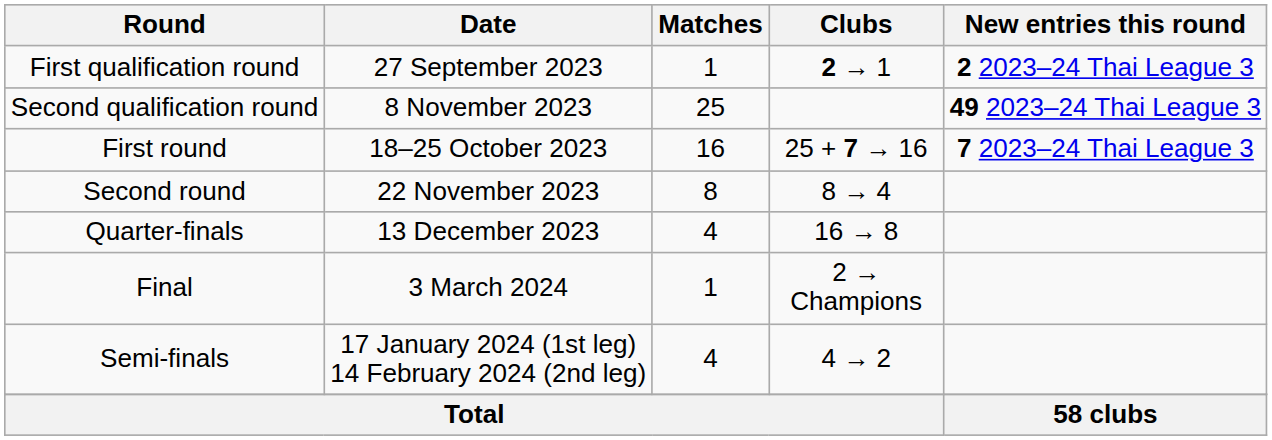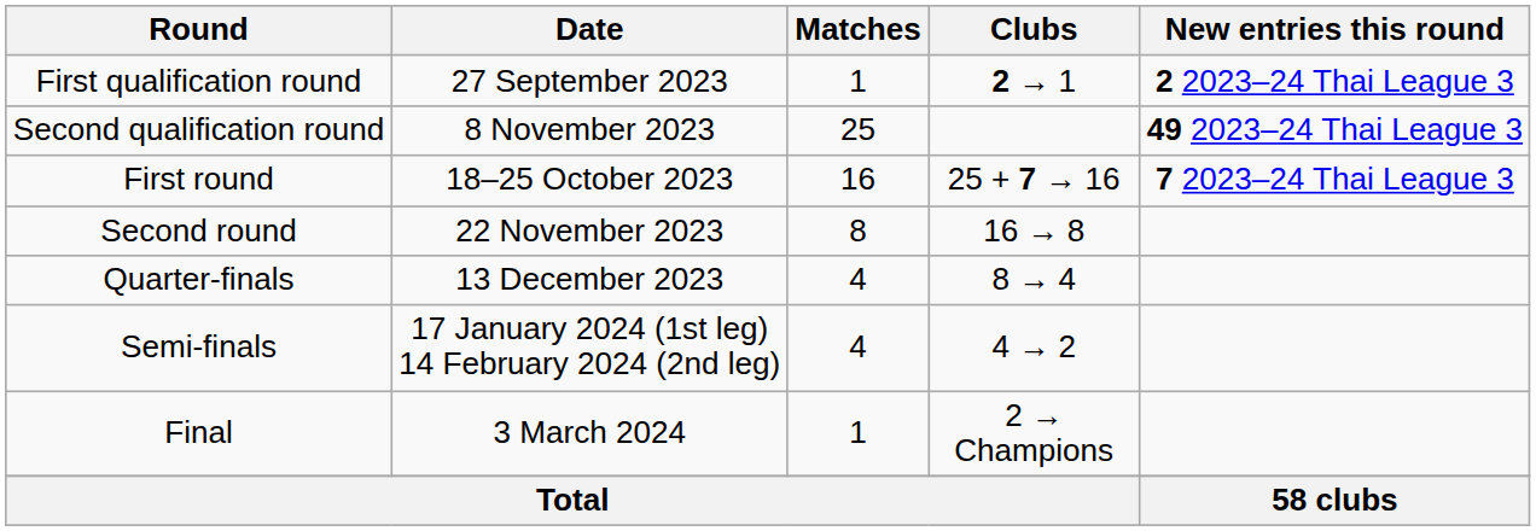 <table class="wikitable">
 <tr>
 <th>Round</th>
 <th>Date</th>
 <th>Matches</th>
 <th width=100>Clubs</th>
 <th>New entries this round</th>
 </tr>
 <tr align=center>
 <td>First qualification round</td>
 <td>27 September 2023</td>
 <td>1</td>
 <td><strong>2</strong> → 1</td>
 <td><strong>2</strong> <a href='#'>2023–24 Thai League 3</a></td>
 </tr>
 <tr align=center>
 <td>Second qualification round</td>
 <td>8 November 2023</td>
 <td>25</td>
 <td></td>
 <td><strong>49</strong> <a href='#'>2023–24 Thai League 3</a></td>
 </tr>
 <tr align=center>
 <td>First round</td>
 <td>18–25 October 2023</td>
 <td>16</td>
 <td>25 + <strong>7</strong> → 16</td>
 <td><strong>7</strong> <a href='#'>2023–24 Thai League 3</a></td>
 </tr>
 <tr align=center>
 <td>Second round</td>
 <td>22 November 2023</td>
 <td>8</td>
-<td>8 → 4</td>
+<td>16 → 8</td>
 <td></td>
 </tr>
 <tr align=center>
 <td>Quarter-finals</td>
 <td>13 December 2023</td>
 <td>4</td>
-<td>16 → 8</td>
+<td>8 → 4</td>
+<td></td>
+</tr>
+<tr align=center>
+<td>Semi-finals</td>
+<td>17 January 2024 (1st leg)<br>14 February 2024 (2nd leg)</td>
+<td>4</td>
+<td>4 → 2</td>
 <td></td>
 </tr>
 <tr align=center>
 <td>Final</td>
 <td>3 March 2024</td>
 <td>1</td>
 <td>2 → Champions</td>
 <td></td>
 </tr>
-<tr align=center>
-<td>Semi-finals</td>
-<td>17 January 2024 (1st leg)<br>14 February 2024 (2nd leg)</td>
-<td>4</td>
-<td>4 → 2</td>
-<td></td>
-</tr>
 <tr align=left|>
 </tr>
 <tr>
 <th colspan=4>Total</th>
 <th>58 clubs</th>
 </tr>
 </table>
